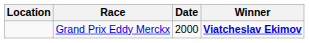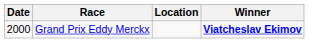 <table class="wikitable sortable">
 <tr>
+<th>Date</th>
+<th>Race</th>
 <th>Location</th>
-<th>Race</th>
-<th>Date</th>
 <th>Winner</th>
 </tr>
 <tr>
+<td>2000</td>
+<td><a href='#'>Grand Prix Eddy Merckx</a></td>
 <td></td>
-<td><a href='#'>Grand Prix Eddy Merckx</a></td>
-<td>2000</td>
 <td><strong><a href='#'>Viatcheslav Ekimov</a></strong></td>
 </tr>
 </table>
